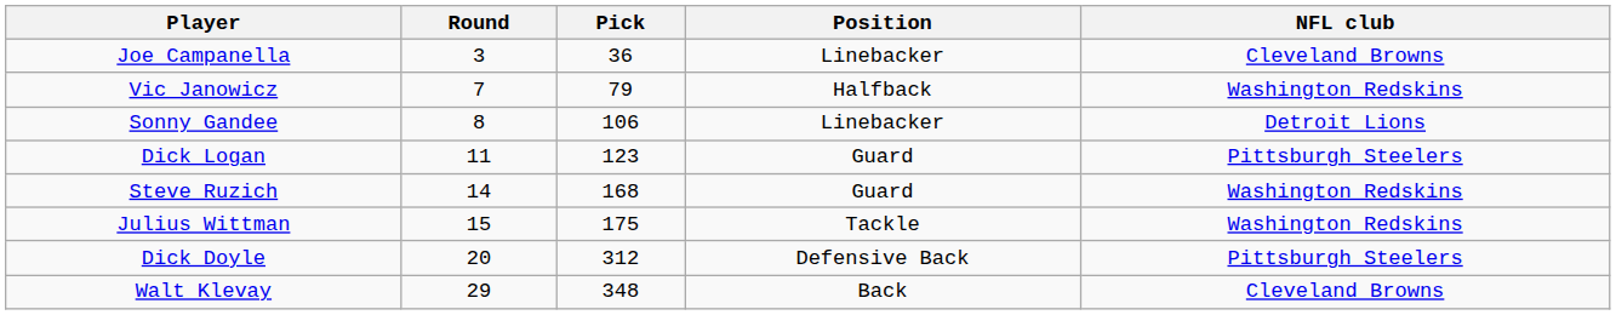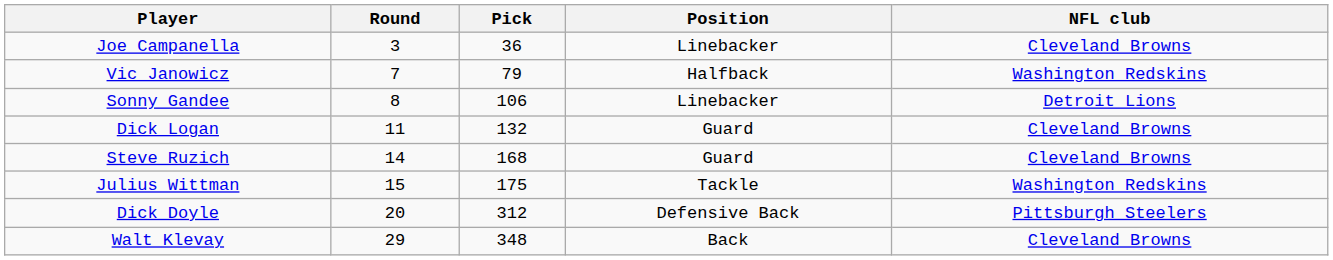 <table class="wikitable" width="80%">
 <tr>
 <th>Player</th>
 <th>Round</th>
 <th>Pick</th>
 <th>Position</th>
 <th>NFL club</th>
 </tr>
 <tr align="center" bgcolor="">
 <td><a href='#'>Joe Campanella</a></td>
 <td>3</td>
 <td>36</td>
 <td>Linebacker</td>
 <td><a href='#'>Cleveland Browns</a></td>
 </tr>
 <tr align="center" bgcolor="">
 <td><a href='#'>Vic Janowicz</a></td>
 <td>7</td>
 <td>79</td>
 <td>Halfback</td>
 <td><a href='#'>Washington Redskins</a></td>
 </tr>
 <tr align="center" bgcolor="">
 <td><a href='#'>Sonny Gandee</a></td>
 <td>8</td>
 <td>106</td>
 <td>Linebacker</td>
 <td><a href='#'>Detroit Lions</a></td>
 </tr>
 <tr align="center" bgcolor="">
 <td><a href='#'>Dick Logan</a></td>
 <td>11</td>
-<td>123</td>
+<td>132</td>
 <td>Guard</td>
-<td><a href='#'>Pittsburgh Steelers</a></td>
+<td><a href='#'>Cleveland Browns</a></td>
 </tr>
 <tr align="center" bgcolor="">
 <td><a href='#'>Steve Ruzich</a></td>
 <td>14</td>
 <td>168</td>
 <td>Guard</td>
-<td><a href='#'>Washington Redskins</a></td>
+<td><a href='#'>Cleveland Browns</a></td>
 </tr>
 <tr align="center" bgcolor="">
 <td><a href='#'>Julius Wittman</a></td>
 <td>15</td>
 <td>175</td>
 <td>Tackle</td>
 <td><a href='#'>Washington Redskins</a></td>
 </tr>
 <tr align="center" bgcolor="">
 <td><a href='#'>Dick Doyle</a></td>
 <td>20</td>
 <td>312</td>
 <td>Defensive Back</td>
 <td><a href='#'>Pittsburgh Steelers</a></td>
 </tr>
 <tr align="center" bgcolor="">
 <td><a href='#'>Walt Klevay</a></td>
 <td>29</td>
 <td>348</td>
 <td>Back</td>
 <td><a href='#'>Cleveland Browns</a></td>
 </tr>
 </table>
